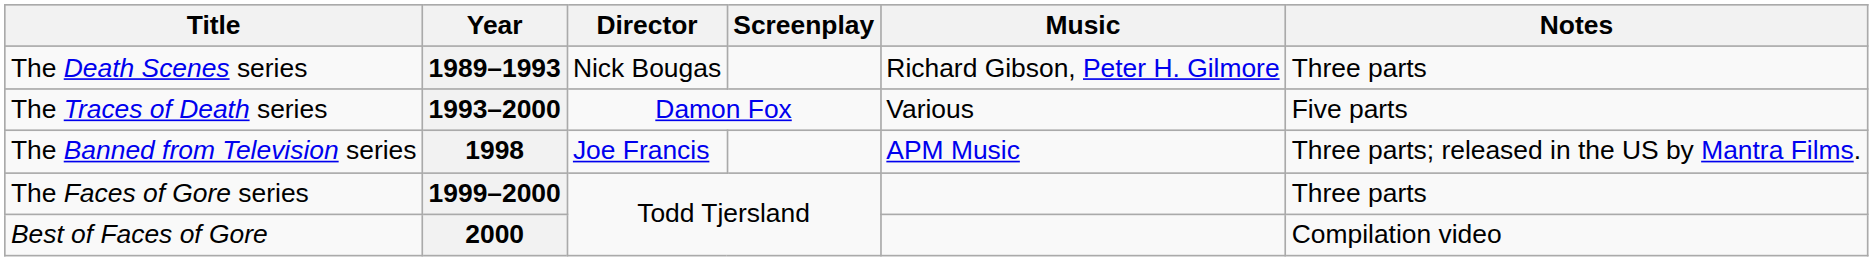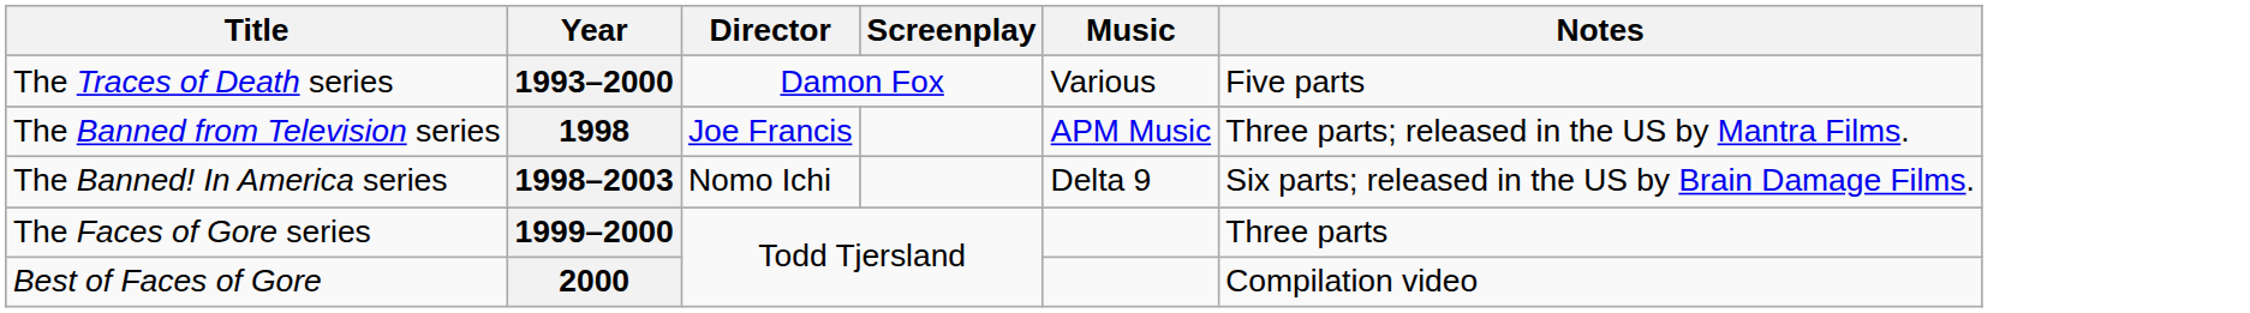 <table class="wikitable sortable plainrowheaders">
 <tr>
 <th scope="col">Title</th>
 <th scope="col">Year</th>
 <th scope="col">Director</th>
 <th scope="col">Screenplay</th>
 <th scope="col">Music</th>
 <th scope="col">Notes</th>
-</tr>
-<tr>
-<td>The <em><a href='#'>Death Scenes</a></em> series</td>
-<th scope="row">1989–1993</th>
-<td>Nick Bougas</td>
-<td></td>
-<td>Richard Gibson, <a href='#'>Peter H. Gilmore</a></td>
-<td>Three parts</td>
 </tr>
 <tr>
 <td>The <em><a href='#'>Traces of Death</a></em> series</td>
 <th scope="row">1993–2000</th>
 <td colspan="2" style="text-align: center;"><a href='#'>Damon Fox</a></td>
 <td>Various</td>
 <td>Five parts</td>
 </tr>
 <tr>
 <td>The <em><a href='#'>Banned from Television</a></em> series</td>
 <th scope="row">1998</th>
 <td><a href='#'>Joe Francis</a></td>
 <td></td>
 <td><a href='#'>APM Music</a></td>
 <td>Three parts; released in the US by <a href='#'>Mantra Films</a>.</td>
 </tr>
 <tr>
+<td>The <em>Banned! In America</em> series</td>
+<th scope="row">1998–2003</th>
+<td>Nomo Ichi</td>
+<td></td>
+<td>Delta 9</td>
+<td>Six parts; released in the US by <a href='#'>Brain Damage Films</a>.</td>
+</tr>
+<tr>
 <td>The <em>Faces of Gore</em> series</td>
 <th scope="row">1999–2000</th>
 <td rowspan="2" colspan="2" style="text-align: center;">Todd Tjersland</td>
 <td></td>
 <td>Three parts</td>
 </tr>
 <tr>
 <td><em>Best of Faces of Gore</em></td>
 <th scope="row">2000</th>
 <td></td>
 <td>Compilation video</td>
 </tr>
 </table>
